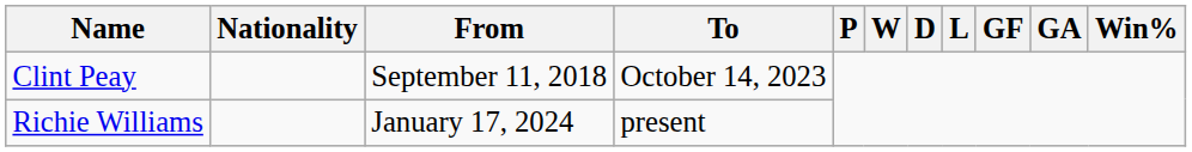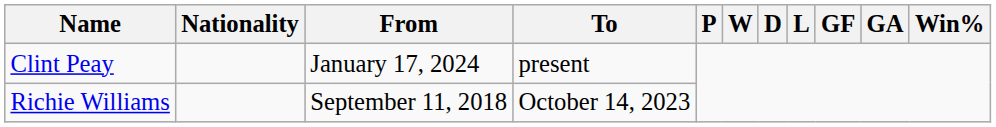 <table class="wikitable plainrowheaders sortable" style="text-align:center">
 <tr>
 <th>Name</th>
 <th>Nationality</th>
 <th>From</th>
 <th class="unsortable">To</th>
 <th>P</th>
 <th>W</th>
 <th>D</th>
 <th>L</th>
 <th>GF</th>
 <th>GA</th>
 <th>Win%</th>
 </tr>
 <tr>
 <td scope="row" style="text-align:left"><a href='#'>Clint Peay</a></td>
 <td align="left"></td>
-<td align="left">September 11, 2018</td>
-<td align="left">October 14, 2023<br></td>
+<td align="left">January 17, 2024</td>
+<td align="left">present<br></td>
 </tr>
 <tr>
 <td scope="row" style="text-align:left"><a href='#'>Richie Williams</a></td>
 <td align="left"></td>
-<td align="left">January 17, 2024</td>
-<td align="left">present<br></td>
+<td align="left">September 11, 2018</td>
+<td align="left">October 14, 2023<br></td>
 </tr>
 </table>
